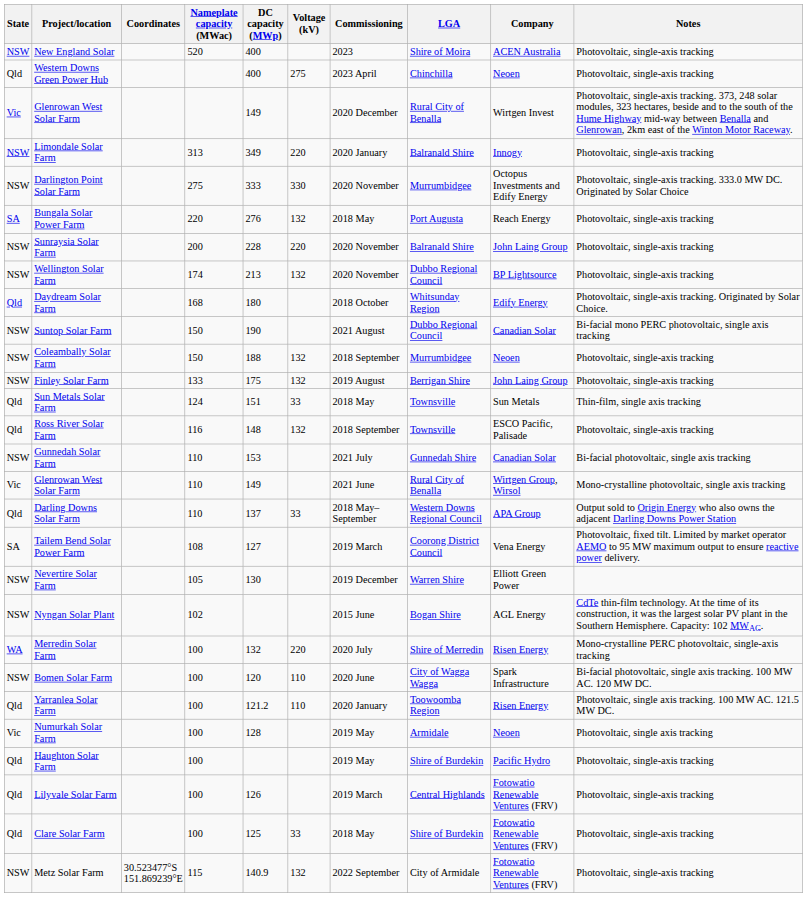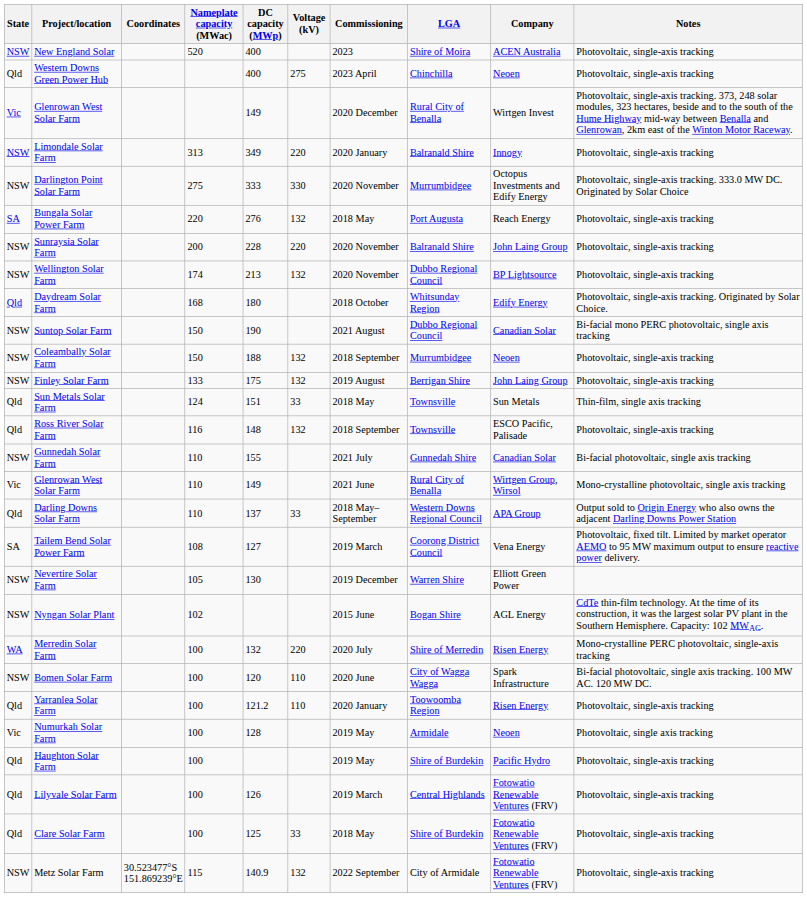 <table class="wikitable sortable">
 <tr>
 <th>State</th>
 <th>Project/location</th>
 <th>Coordinates</th>
 <th><a href='#'>Nameplate <br>capacity</a> (MWac)</th>
 <th>DC capacity<br>(<a href='#'>MWp</a>)</th>
 <th>Voltage (kV)</th>
 <th>Commissioning</th>
 <th><a href='#'>LGA</a></th>
 <th>Company</th>
 <th>Notes</th>
 </tr>
 <tr>
 <td><a href='#'>NSW</a></td>
 <td><a href='#'>New England Solar</a></td>
 <td></td>
 <td>520</td>
 <td>400</td>
 <td></td>
 <td>2023</td>
 <td><a href='#'>Shire of Moira</a></td>
 <td><a href='#'>ACEN Australia </a></td>
 <td>Photovoltaic, single-axis tracking</td>
 </tr>
 <tr>
 <td>Qld</td>
 <td><a href='#'>Western Downs Green Power Hub</a></td>
 <td></td>
 <td></td>
 <td>400</td>
 <td>275</td>
 <td>2023 April</td>
 <td><a href='#'>Chinchilla</a></td>
 <td><a href='#'>Neoen</a></td>
 <td>Photovoltaic, single-axis tracking</td>
 </tr>
 <tr>
 <td><a href='#'>Vic</a></td>
 <td><a href='#'>Glenrowan West Solar Farm</a></td>
 <td></td>
 <td></td>
 <td>149</td>
 <td></td>
 <td>2020 December</td>
 <td><a href='#'>Rural City of Benalla</a></td>
 <td>Wirtgen Invest</td>
 <td>Photovoltaic, single-axis tracking. 373, 248 solar modules, 323 hectares, beside and to the south of the <a href='#'>Hume Highway</a> mid-way between <a href='#'>Benalla</a> and <a href='#'>Glenrowan</a>, 2km east of the <a href='#'>Winton Motor Raceway</a>.</td>
 </tr>
 <tr>
 <td><a href='#'>NSW</a></td>
 <td><a href='#'>Limondale Solar Farm</a></td>
 <td></td>
 <td>313</td>
 <td>349</td>
 <td>220</td>
 <td>2020 January</td>
 <td><a href='#'>Balranald Shire</a></td>
 <td><a href='#'>Innogy</a></td>
 <td>Photovoltaic, single-axis tracking</td>
 </tr>
 <tr>
 <td>NSW</td>
 <td><a href='#'>Darlington Point Solar Farm</a></td>
 <td></td>
 <td>275</td>
 <td>333</td>
 <td>330</td>
 <td>2020 November</td>
 <td><a href='#'>Murrumbidgee</a></td>
 <td>Octopus Investments and Edify Energy</td>
 <td>Photovoltaic, single-axis tracking. 333.0 MW DC. Originated by Solar Choice</td>
 </tr>
 <tr>
 <td><a href='#'>SA</a></td>
 <td><a href='#'>Bungala Solar Power Farm</a></td>
 <td></td>
 <td>220</td>
 <td>276</td>
 <td>132</td>
 <td>2018 May</td>
 <td><a href='#'>Port Augusta</a></td>
 <td>Reach Energy</td>
 <td>Photovoltaic, single-axis tracking</td>
 </tr>
 <tr>
 <td>NSW</td>
 <td><a href='#'>Sunraysia Solar Farm</a></td>
 <td></td>
 <td>200</td>
 <td>228</td>
 <td>220</td>
 <td>2020 November</td>
 <td><a href='#'>Balranald Shire</a></td>
 <td><a href='#'>John Laing Group</a></td>
 <td>Photovoltaic, single-axis tracking</td>
 </tr>
 <tr>
 <td>NSW</td>
 <td><a href='#'>Wellington Solar Farm</a></td>
 <td></td>
 <td>174</td>
 <td>213</td>
 <td>132</td>
 <td>2020 November</td>
 <td><a href='#'>Dubbo Regional Council</a></td>
 <td><a href='#'>BP Lightsource</a></td>
 <td>Photovoltaic, single-axis tracking</td>
 </tr>
 <tr>
 <td><a href='#'>Qld</a></td>
 <td><a href='#'>Daydream Solar Farm</a></td>
 <td></td>
 <td>168</td>
 <td>180</td>
 <td></td>
 <td>2018 October</td>
 <td><a href='#'>Whitsunday Region</a></td>
 <td><a href='#'>Edify Energy</a></td>
 <td>Photovoltaic, single-axis tracking. Originated by Solar Choice.</td>
 </tr>
 <tr>
 <td>NSW</td>
 <td><a href='#'>Suntop Solar Farm</a></td>
 <td></td>
 <td>150</td>
 <td>190</td>
 <td></td>
 <td>2021 August</td>
 <td><a href='#'>Dubbo Regional Council</a></td>
 <td><a href='#'>Canadian Solar</a></td>
 <td>Bi-facial mono PERC photovoltaic, single axis tracking</td>
 </tr>
 <tr>
 <td>NSW</td>
 <td><a href='#'>Coleambally Solar Farm</a></td>
 <td></td>
 <td>150</td>
 <td>188</td>
 <td>132</td>
 <td>2018 September</td>
 <td><a href='#'>Murrumbidgee</a></td>
 <td><a href='#'>Neoen</a></td>
 <td>Photovoltaic, single-axis tracking</td>
 </tr>
 <tr>
 <td>NSW</td>
 <td><a href='#'>Finley Solar Farm</a></td>
 <td></td>
 <td>133</td>
 <td>175</td>
 <td>132</td>
 <td>2019 August</td>
 <td><a href='#'>Berrigan Shire</a></td>
 <td><a href='#'>John Laing Group</a></td>
 <td>Photovoltaic, single-axis tracking</td>
 </tr>
 <tr>
 <td>Qld</td>
 <td><a href='#'>Sun Metals Solar Farm</a></td>
 <td></td>
 <td>124</td>
 <td>151</td>
 <td>33</td>
 <td>2018 May</td>
 <td><a href='#'>Townsville</a></td>
 <td>Sun Metals</td>
 <td>Thin-film, single axis tracking</td>
 </tr>
 <tr>
 <td>Qld</td>
 <td><a href='#'>Ross River Solar Farm</a></td>
 <td></td>
 <td>116</td>
 <td>148</td>
 <td>132</td>
 <td>2018 September</td>
 <td><a href='#'>Townsville</a></td>
 <td>ESCO Pacific, Palisade</td>
 <td>Photovoltaic, single-axis tracking</td>
 </tr>
 <tr>
 <td>NSW</td>
 <td><a href='#'>Gunnedah Solar Farm</a></td>
 <td></td>
 <td>110</td>
-<td>153</td>
+<td>155</td>
 <td></td>
 <td>2021 July</td>
 <td><a href='#'>Gunnedah Shire</a></td>
 <td><a href='#'>Canadian Solar</a></td>
 <td>Bi-facial photovoltaic, single axis tracking</td>
 </tr>
 <tr>
 <td>Vic</td>
 <td><a href='#'>Glenrowan West Solar Farm</a></td>
 <td></td>
 <td>110</td>
 <td>149</td>
 <td></td>
 <td>2021 June</td>
 <td><a href='#'>Rural City of Benalla</a></td>
 <td><a href='#'>Wirtgen Group</a>, <a href='#'>Wirsol</a></td>
 <td>Mono-crystalline photovoltaic, single axis tracking</td>
 </tr>
 <tr>
 <td>Qld</td>
 <td><a href='#'>Darling Downs Solar Farm</a></td>
 <td></td>
 <td>110</td>
 <td>137</td>
 <td>33</td>
 <td>2018 May–September</td>
 <td><a href='#'>Western Downs Regional Council</a></td>
 <td><a href='#'>APA Group</a></td>
 <td>Output sold to <a href='#'>Origin Energy</a> who also owns the adjacent <a href='#'>Darling Downs Power Station</a></td>
 </tr>
 <tr>
 <td>SA</td>
 <td><a href='#'>Tailem Bend Solar Power Farm</a></td>
 <td></td>
 <td>108</td>
 <td>127</td>
 <td></td>
 <td>2019 March</td>
 <td><a href='#'>Coorong District Council</a></td>
 <td>Vena Energy</td>
 <td>Photovoltaic, fixed tilt. Limited by market operator <a href='#'>AEMO</a> to 95 MW maximum output to ensure <a href='#'>reactive power</a> delivery.</td>
 </tr>
 <tr>
 <td>NSW</td>
 <td><a href='#'>Nevertire Solar Farm</a></td>
 <td></td>
 <td>105</td>
 <td>130</td>
 <td></td>
 <td>2019 December</td>
 <td><a href='#'>Warren Shire</a></td>
 <td>Elliott Green Power</td>
 <td></td>
 </tr>
 <tr>
 <td>NSW</td>
 <td><a href='#'>Nyngan Solar Plant</a></td>
 <td></td>
 <td>102</td>
 <td></td>
 <td></td>
 <td>2015 June</td>
 <td><a href='#'>Bogan Shire</a></td>
 <td>AGL Energy</td>
 <td><a href='#'>CdTe</a> thin-film technology. At the time of its construction, it was the largest solar PV plant in the Southern Hemisphere. Capacity: 102 <a href='#'>MW<sub>AC</sub></a>.</td>
 </tr>
 <tr>
 <td><a href='#'>WA</a></td>
 <td><a href='#'>Merredin Solar Farm</a></td>
 <td></td>
 <td>100</td>
 <td>132</td>
 <td>220</td>
 <td>2020 July</td>
 <td><a href='#'>Shire of Merredin</a></td>
 <td><a href='#'>Risen Energy</a></td>
 <td>Mono-crystalline PERC photovoltaic, single-axis tracking</td>
 </tr>
 <tr>
 <td>NSW</td>
 <td><a href='#'>Bomen Solar Farm</a></td>
 <td></td>
 <td>100</td>
 <td>120</td>
 <td>110</td>
 <td>2020 June</td>
 <td><a href='#'>City of Wagga Wagga</a></td>
 <td>Spark Infrastructure</td>
 <td>Bi-facial photovoltaic, single axis tracking. 100 MW AC. 120 MW DC.</td>
 </tr>
 <tr>
 <td>Qld</td>
 <td><a href='#'>Yarranlea Solar Farm</a></td>
 <td></td>
 <td>100</td>
 <td>121.2</td>
 <td>110</td>
 <td>2020 January</td>
 <td><a href='#'>Toowoomba Region</a></td>
 <td><a href='#'>Risen Energy</a></td>
-<td>Photovoltaic, single axis tracking. 100 MW AC. 121.5 MW DC.</td>
+<td>Photovoltaic, single-axis tracking</td>
 </tr>
 <tr>
 <td>Vic</td>
 <td><a href='#'>Numurkah Solar Farm</a></td>
 <td></td>
 <td>100</td>
 <td>128</td>
 <td></td>
 <td>2019 May</td>
 <td><a href='#'>Armidale</a></td>
 <td><a href='#'>Neoen</a></td>
 <td>Photovoltaic, single axis tracking</td>
 </tr>
 <tr>
 <td>Qld</td>
 <td><a href='#'>Haughton Solar Farm</a></td>
 <td></td>
 <td>100</td>
 <td></td>
 <td></td>
 <td>2019 May</td>
 <td><a href='#'>Shire of Burdekin</a></td>
 <td><a href='#'>Pacific Hydro</a></td>
 <td>Photovoltaic, single-axis tracking</td>
 </tr>
 <tr>
 <td>Qld</td>
 <td><a href='#'>Lilyvale Solar Farm</a></td>
 <td></td>
 <td>100</td>
 <td>126</td>
 <td></td>
 <td>2019 March</td>
 <td><a href='#'>Central Highlands</a></td>
 <td><a href='#'>Fotowatio Renewable Ventures</a> (FRV)</td>
 <td>Photovoltaic, single-axis tracking</td>
 </tr>
 <tr>
 <td>Qld</td>
 <td><a href='#'>Clare Solar Farm</a></td>
 <td></td>
 <td>100</td>
 <td>125</td>
 <td>33</td>
 <td>2018 May</td>
 <td><a href='#'>Shire of Burdekin</a></td>
 <td><a href='#'>Fotowatio Renewable Ventures</a> (FRV)</td>
 <td>Photovoltaic, single-axis tracking</td>
 </tr>
 <tr>
 <td>NSW</td>
 <td>Metz Solar Farm</td>
 <td>30.523477°S<br>151.869239°E</td>
 <td>115</td>
 <td>140.9</td>
 <td>132</td>
 <td>2022 September</td>
 <td>City of Armidale</td>
 <td><a href='#'>Fotowatio Renewable Ventures</a> (FRV)</td>
 <td>Photovoltaic, single-axis tracking</td>
 </tr>
 </table>
